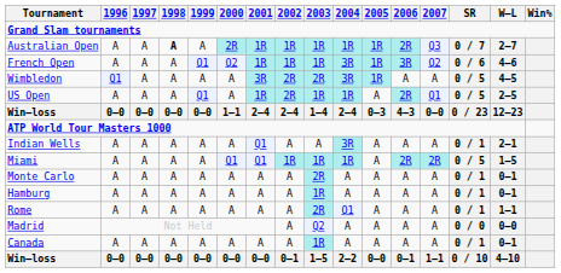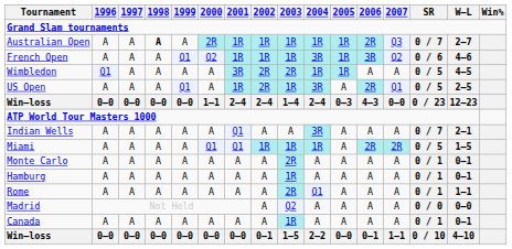 <table class=wikitable style=text-align:center>
 <tr>
 <th>Tournament</th>
 <th><a href='#'>1996</a></th>
 <th><a href='#'>1997</a></th>
 <th><a href='#'>1998</a></th>
 <th><a href='#'>1999</a></th>
 <th><a href='#'>2000</a></th>
 <th><a href='#'>2001</a></th>
 <th><a href='#'>2002</a></th>
 <th><a href='#'>2003</a></th>
 <th><a href='#'>2004</a></th>
 <th><a href='#'>2005</a></th>
 <th><a href='#'>2006</a></th>
 <th><a href='#'>2007</a></th>
 <th>SR</th>
 <th>W–L</th>
 <th>Win%</th>
 </tr>
 <tr>
 <td colspan=25 style=text-align:left><a href='#'><strong>Grand Slam tournaments</strong></a></td>
 </tr>
 <tr>
 <td align=left><a href='#'>Australian Open</a></td>
 <td>A</td>
 <td>A</td>
 <td><strong>A</strong></td>
 <td>A</td>
 <td bgcolor=afeeee><a href='#'>2R</a></td>
 <td bgcolor=afeeee><a href='#'>1R</a></td>
 <td bgcolor=afeeee><a href='#'>1R</a></td>
 <td bgcolor=afeeee><a href='#'>1R</a></td>
 <td bgcolor=afeeee><a href='#'>1R</a></td>
 <td bgcolor=afeeee><a href='#'>1R</a></td>
 <td bgcolor=afeeee><a href='#'>2R</a></td>
 <td bgcolor=ecf2ff><a href='#'>Q3</a></td>
 <th>0 / 7</th>
 <th>2–7</th>
 <th></th>
 </tr>
 <tr>
 <td align=left><a href='#'>French Open</a></td>
 <td>A</td>
 <td>A</td>
 <td>A</td>
 <td bgcolor=ecf2ff><a href='#'>Q1</a></td>
 <td bgcolor=ecf2ff><a href='#'>Q2</a></td>
 <td bgcolor=afeeee><a href='#'>1R</a></td>
 <td bgcolor=afeeee><a href='#'>1R</a></td>
 <td bgcolor=afeeee><a href='#'>1R</a></td>
 <td bgcolor=afeeee><a href='#'>3R</a></td>
 <td bgcolor=afeeee><a href='#'>1R</a></td>
 <td bgcolor=afeeee><a href='#'>3R</a></td>
 <td bgcolor=ecf2ff><a href='#'>Q2</a></td>
 <th>0 / 6</th>
 <th>4–6</th>
 <th></th>
 </tr>
 <tr>
 <td align=left><a href='#'>Wimbledon</a></td>
 <td bgcolor=ecf2ff><a href='#'>Q1</a></td>
 <td>A</td>
 <td>A</td>
 <td>A</td>
 <td>A</td>
 <td bgcolor=afeeee><a href='#'>3R</a></td>
 <td bgcolor=afeeee><a href='#'>2R</a></td>
 <td bgcolor=afeeee><a href='#'>2R</a></td>
-<td bgcolor=afeeee><a href='#'>3R</a></td>
+<td bgcolor=afeeee><a href='#'>1R</a></td>
 <td bgcolor=afeeee><a href='#'>1R</a></td>
 <td>A</td>
 <td>A</td>
 <th>0 / 5</th>
 <th>4–5</th>
 <th></th>
 </tr>
 <tr>
 <td align=left><a href='#'>US Open</a></td>
 <td>A</td>
 <td>A</td>
 <td>A</td>
 <td bgcolor=ecf2ff><a href='#'>Q1</a></td>
 <td>A</td>
 <td bgcolor=afeeee><a href='#'>1R</a></td>
 <td bgcolor=afeeee><a href='#'>2R</a></td>
 <td bgcolor=afeeee><a href='#'>1R</a></td>
-<td bgcolor=afeeee><a href='#'>1R</a></td>
+<td bgcolor=afeeee><a href='#'>3R</a></td>
 <td>A</td>
 <td bgcolor=afeeee><a href='#'>2R</a></td>
 <td bgcolor=ecf2ff><a href='#'>Q1</a></td>
 <th>0 / 5</th>
 <th>2–5</th>
 <th></th>
 </tr>
 <tr>
 <th style=text-align:left>Win–loss</th>
 <th>0–0</th>
 <th>0–0</th>
 <th>0–0</th>
 <th>0–0</th>
 <th>1–1</th>
 <th>2–4</th>
 <th>2–4</th>
 <th>1–4</th>
 <th>2–4</th>
 <th>0–3</th>
 <th>4–3</th>
 <th>0–0</th>
 <th>0 / 23</th>
 <th>12–23</th>
 <th></th>
 </tr>
 <tr>
 <td colspan=15 align=left><strong><a href='#'>ATP World Tour Masters 1000</a></strong></td>
 </tr>
 <tr>
 <td align=left><a href='#'>Indian Wells</a></td>
 <td>A</td>
 <td>A</td>
 <td>A</td>
 <td>A</td>
 <td>A</td>
 <td bgcolor=ecf2ff><a href='#'>Q1</a></td>
 <td>A</td>
 <td>A</td>
 <td bgcolor=afeeee><a href='#'>3R</a></td>
 <td>A</td>
 <td>A</td>
 <td>A</td>
-<th>0 / 1</th>
+<th>0 / 7</th>
 <th>2–1</th>
 <th></th>
 </tr>
 <tr>
 <td align=left><a href='#'>Miami</a></td>
 <td>A</td>
 <td>A</td>
 <td>A</td>
 <td>A</td>
 <td bgcolor=ecf2ff><a href='#'>Q1</a></td>
 <td bgcolor=ecf2ff><a href='#'>Q1</a></td>
 <td bgcolor=afeeee><a href='#'>1R</a></td>
 <td bgcolor=afeeee><a href='#'>1R</a></td>
 <td bgcolor=afeeee><a href='#'>1R</a></td>
 <td>A</td>
 <td bgcolor=afeeee><a href='#'>2R</a></td>
 <td bgcolor=afeeee><a href='#'>2R</a></td>
 <th>0 / 5</th>
 <th>1–5</th>
 <th></th>
 </tr>
 <tr>
 <td align=left><a href='#'>Monte Carlo</a></td>
 <td>A</td>
 <td>A</td>
 <td>A</td>
 <td>A</td>
 <td>A</td>
 <td>A</td>
 <td>A</td>
 <td bgcolor=afeeee><a href='#'>2R</a></td>
 <td>A</td>
 <td>A</td>
 <td>A</td>
 <td>A</td>
 <th>0 / 1</th>
 <th>0–1</th>
 <th></th>
 </tr>
 <tr>
 <td align=left><a href='#'>Hamburg</a></td>
 <td>A</td>
 <td>A</td>
 <td>A</td>
 <td>A</td>
 <td>A</td>
 <td>A</td>
 <td>A</td>
 <td bgcolor=afeeee><a href='#'>1R</a></td>
 <td>A</td>
 <td>A</td>
 <td>A</td>
 <td>A</td>
 <th>0 / 1</th>
 <th>0–1</th>
 <th></th>
 </tr>
 <tr>
 <td align=left><a href='#'>Rome</a></td>
 <td>A</td>
 <td>A</td>
 <td>A</td>
 <td>A</td>
 <td>A</td>
 <td>A</td>
 <td>A</td>
 <td bgcolor=afeeee><a href='#'>2R</a></td>
 <td bgcolor=ecf2ff><a href='#'>Q1</a></td>
 <td>A</td>
 <td>A</td>
 <td>A</td>
 <th>0 / 1</th>
 <th>1–1</th>
 <th></th>
 </tr>
 <tr>
 <td align=left><a href='#'>Madrid</a></td>
 <td align="center" colspan="6" style="color:#cccccc;">Not Held</td>
 <td>A</td>
 <td bgcolor=ecf2ff><a href='#'>Q2</a></td>
 <td>A</td>
 <td>A</td>
 <td>A</td>
 <td>A</td>
 <th>0 / 0</th>
 <th>0–0</th>
 <th></th>
 </tr>
 <tr>
 <td align=left><a href='#'>Canada</a></td>
 <td>A</td>
 <td>A</td>
 <td>A</td>
 <td>A</td>
 <td>A</td>
 <td>A</td>
 <td>A</td>
 <td bgcolor=afeeee><a href='#'>1R</a></td>
 <td>A</td>
 <td>A</td>
 <td>A</td>
 <td>A</td>
 <th>0 / 1</th>
 <th>0–1</th>
 <th></th>
 </tr>
 <tr>
 <th style=text-align:left>Win–loss</th>
 <th>0–0</th>
 <th>0–0</th>
 <th>0–0</th>
 <th>0–0</th>
 <th>0–0</th>
 <th>0–0</th>
 <th>0–1</th>
 <th>1–5</th>
 <th>2–2</th>
 <th>0–0</th>
 <th>0–1</th>
 <th>1–1</th>
 <th>0 / 10</th>
 <th>4–10</th>
 <th></th>
 </tr>
 </table>
